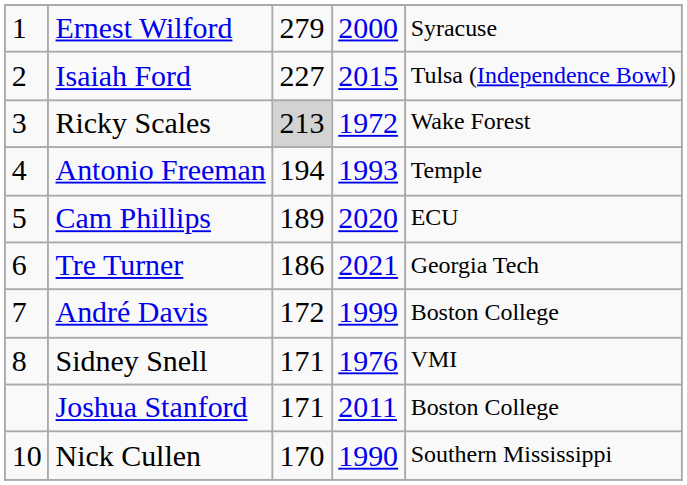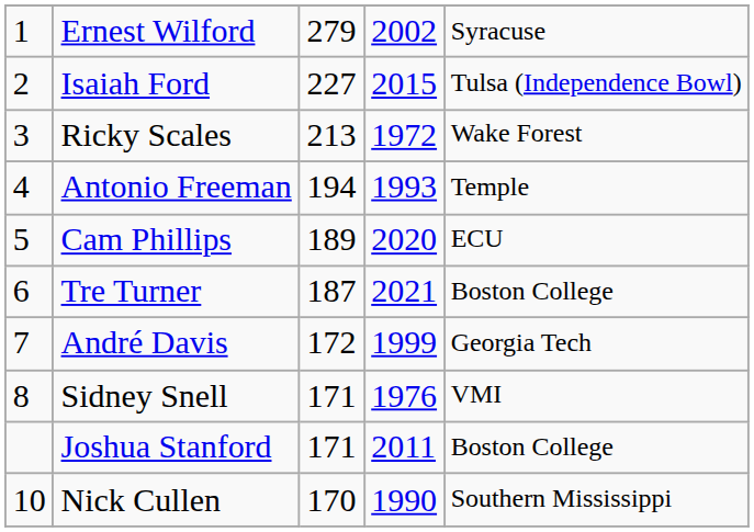 <table class="wikitable">
 <tr>
 </tr>
 <tr>
 <td>1</td>
 <td><a href='#'>Ernest Wilford</a></td>
 <td>279</td>
-<td><a href='#'>2000</a></td>
+<td><a href='#'>2002</a></td>
 <td style="font-size:80%;">Syracuse</td>
 </tr>
 <tr>
 <td>2</td>
 <td><a href='#'>Isaiah Ford</a></td>
 <td>227</td>
 <td><a href='#'>2015</a></td>
 <td style="font-size:80%;">Tulsa (<a href='#'>Independence Bowl</a>)</td>
 </tr>
 <tr>
 <td>3</td>
 <td>Ricky Scales</td>
-<td style="background: lightgrey;">213</td>
+<td>213</td>
 <td><a href='#'>1972</a></td>
 <td style="font-size:80%;">Wake Forest</td>
 </tr>
 <tr>
 <td>4</td>
 <td><a href='#'>Antonio Freeman</a></td>
 <td>194</td>
 <td><a href='#'>1993</a></td>
 <td style="font-size:80%;">Temple</td>
 </tr>
 <tr>
 <td>5</td>
 <td><a href='#'>Cam Phillips</a></td>
 <td>189</td>
 <td><a href='#'>2020</a></td>
 <td style="font-size:80%;">ECU</td>
 </tr>
 <tr>
 <td>6</td>
 <td><a href='#'>Tre Turner</a></td>
-<td>186</td>
+<td>187</td>
 <td><a href='#'>2021</a></td>
-<td style="font-size:80%;">Georgia Tech</td>
+<td style="font-size:80%;">Boston College</td>
 </tr>
 <tr>
 <td>7</td>
 <td><a href='#'>André Davis</a></td>
 <td>172</td>
 <td><a href='#'>1999</a></td>
-<td style="font-size:80%;">Boston College</td>
+<td style="font-size:80%;">Georgia Tech</td>
 </tr>
 <tr>
 <td>8</td>
 <td>Sidney Snell</td>
 <td>171</td>
 <td><a href='#'>1976</a></td>
 <td style="font-size:80%;">VMI</td>
 </tr>
 <tr>
 <td></td>
 <td><a href='#'>Joshua Stanford</a></td>
 <td>171</td>
 <td><a href='#'>2011</a></td>
 <td style="font-size:80%;">Boston College</td>
 </tr>
 <tr>
 <td>10</td>
 <td>Nick Cullen</td>
 <td>170</td>
 <td><a href='#'>1990</a></td>
 <td style="font-size:80%;">Southern Mississippi</td>
 </tr>
 </table>
